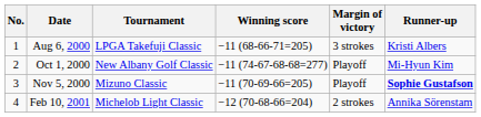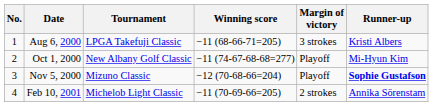 <table class="wikitable" style="font-size:95%;">
 <tr>
 <th>No.</th>
 <th>Date</th>
 <th>Tournament</th>
 <th>Winning score</th>
 <th>Margin of<br>victory</th>
 <th>Runner-up</th>
 </tr>
 <tr>
 <td align=center>1</td>
 <td align=right>Aug 6, <a href='#'>2000</a></td>
 <td><a href='#'>LPGA Takefuji Classic</a></td>
 <td>−11 (68-66-71=205)</td>
 <td>3 strokes</td>
 <td> <a href='#'>Kristi Albers</a></td>
 </tr>
 <tr>
 <td align=center>2</td>
 <td align=right>Oct 1, 2000</td>
 <td><a href='#'>New Albany Golf Classic</a></td>
 <td>−11 (74-67-68-68=277)</td>
 <td>Playoff</td>
 <td> <a href='#'>Mi-Hyun Kim</a></td>
 </tr>
 <tr>
 <td align=center>3</td>
 <td align=right>Nov 5, 2000</td>
 <td><a href='#'>Mizuno Classic</a></td>
-<td>−11 (70-69-66=205)</td>
+<td>−12 (70-68-66=204)</td>
 <td>Playoff</td>
 <td><strong> <a href='#'>Sophie Gustafson</a></strong></td>
 </tr>
 <tr>
 <td align=center>4</td>
 <td align=right>Feb 10, <a href='#'>2001</a></td>
 <td><a href='#'>Michelob Light Classic</a></td>
-<td>−12 (70-68-66=204)</td>
+<td>−11 (70-69-66=205)</td>
 <td>2 strokes</td>
 <td> <a href='#'>Annika Sörenstam</a></td>
 </tr>
 </table>
